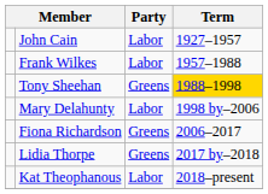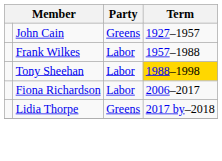 <table class="wikitable">
 <tr>
 <th colspan=2>Member</th>
 <th>Party</th>
 <th>Term</th>
 </tr>
 <tr>
 <td> </td>
 <td><a href='#'>John Cain</a></td>
-<td><a href='#'>Labor</a></td>
+<td><a href='#'>Greens</a></td>
 <td><a href='#'>1927</a>–1957</td>
 </tr>
 <tr>
 <td> </td>
 <td><a href='#'>Frank Wilkes</a></td>
 <td><a href='#'>Labor</a></td>
 <td><a href='#'>1957</a>–1988</td>
 </tr>
 <tr>
 <td> </td>
 <td><a href='#'>Tony Sheehan</a></td>
-<td><a href='#'>Greens</a></td>
+<td><a href='#'>Labor</a></td>
 <td style="background: gold;"><a href='#'>1988</a>–1998</td>
 </tr>
 <tr>
 <td> </td>
-<td><a href='#'>Mary Delahunty</a></td>
+<td><a href='#'>Fiona Richardson</a></td>
 <td><a href='#'>Labor</a></td>
-<td><a href='#'>1998 by</a>–2006</td>
-</tr>
-<tr>
-<td> </td>
-<td><a href='#'>Fiona Richardson</a></td>
-<td><a href='#'>Greens</a></td>
 <td><a href='#'>2006</a>–2017</td>
 </tr>
 <tr>
 <td> </td>
 <td><a href='#'>Lidia Thorpe</a></td>
 <td><a href='#'>Greens</a></td>
 <td><a href='#'>2017 by</a>–2018</td>
 </tr>
 <tr>
-<td> </td>
-<td><a href='#'>Kat Theophanous</a></td>
-<td><a href='#'>Labor</a></td>
-<td><a href='#'>2018</a>–present</td>
-</tr>
-<tr>
 </tr>
 </table>
